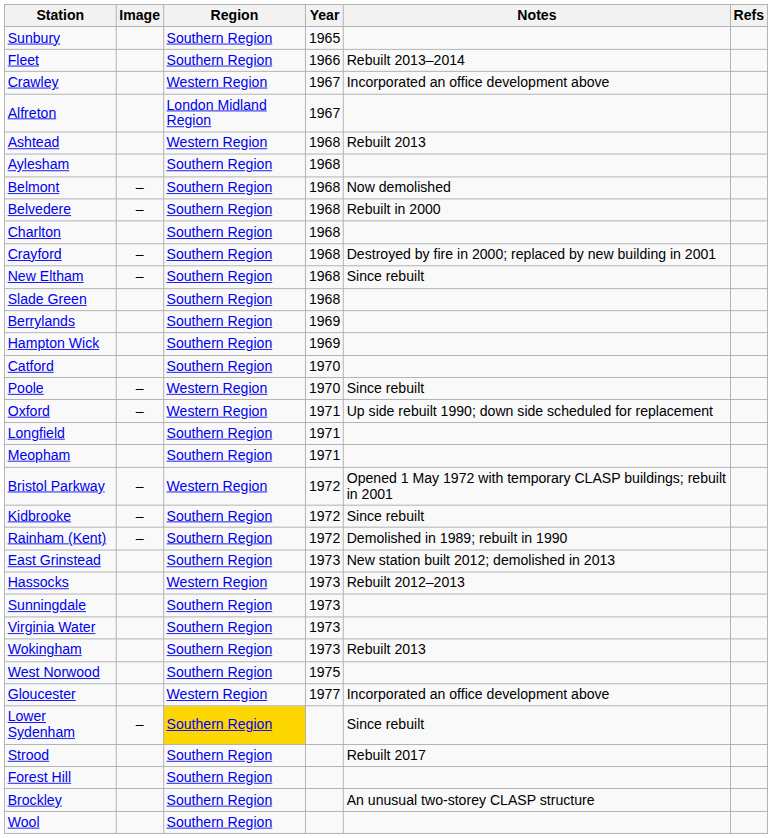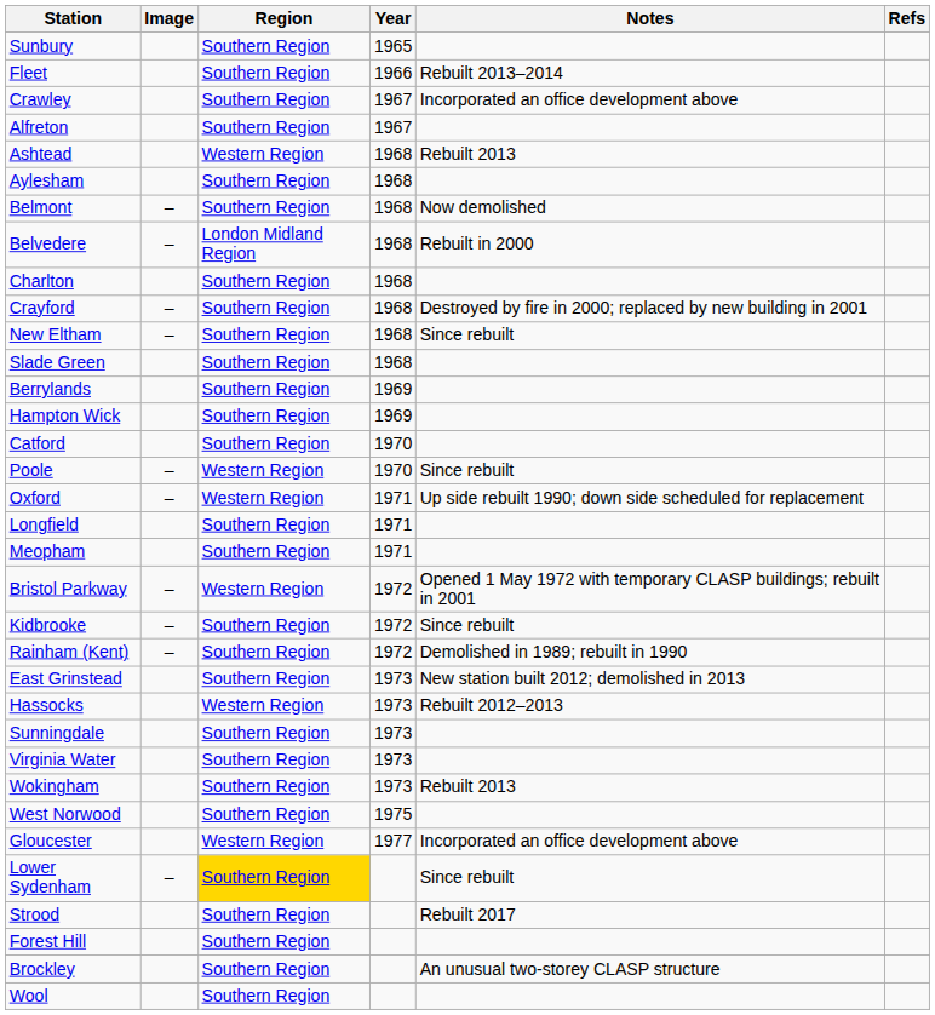 <table class="wikitable sortable">
 <tr>
 <th>Station</th>
 <th class="unsortable">Image</th>
 <th>Region</th>
 <th>Year</th>
 <th class="unsortable">Notes</th>
 <th class="unsortable">Refs</th>
 </tr>
 <tr>
 <td><a href='#'>Sunbury</a></td>
 <td></td>
 <td><a href='#'>Southern Region</a></td>
 <td>1965</td>
 <td></td>
 <td></td>
 </tr>
 <tr>
 <td><a href='#'>Fleet</a></td>
 <td></td>
 <td><a href='#'>Southern Region</a></td>
 <td>1966</td>
 <td>Rebuilt 2013–2014</td>
 <td></td>
 </tr>
 <tr>
 <td><a href='#'>Crawley</a></td>
 <td></td>
-<td><a href='#'>Western Region</a></td>
+<td><a href='#'>Southern Region</a></td>
 <td>1967</td>
 <td>Incorporated an office development above</td>
 <td></td>
 </tr>
 <tr>
 <td><a href='#'>Alfreton</a></td>
 <td></td>
-<td><a href='#'>London Midland Region</a></td>
+<td><a href='#'>Southern Region</a></td>
 <td>1967</td>
 <td></td>
 <td></td>
 </tr>
 <tr>
 <td><a href='#'>Ashtead</a></td>
 <td></td>
 <td><a href='#'>Western Region</a></td>
 <td>1968</td>
 <td>Rebuilt 2013</td>
 <td></td>
 </tr>
 <tr>
 <td><a href='#'>Aylesham</a></td>
 <td></td>
 <td><a href='#'>Southern Region</a></td>
 <td>1968</td>
 <td></td>
 <td></td>
 </tr>
 <tr>
 <td><a href='#'>Belmont</a></td>
 <td align="center">–</td>
 <td><a href='#'>Southern Region</a></td>
 <td>1968</td>
 <td>Now demolished</td>
 <td></td>
 </tr>
 <tr>
 <td><a href='#'>Belvedere</a></td>
 <td align="center">–</td>
-<td><a href='#'>Southern Region</a></td>
+<td><a href='#'>London Midland Region</a></td>
 <td>1968</td>
 <td>Rebuilt in 2000</td>
 <td></td>
 </tr>
 <tr>
 <td><a href='#'>Charlton</a></td>
 <td></td>
 <td><a href='#'>Southern Region</a></td>
 <td>1968</td>
 <td></td>
 <td></td>
 </tr>
 <tr>
 <td><a href='#'>Crayford</a></td>
 <td align="center">–</td>
 <td><a href='#'>Southern Region</a></td>
 <td>1968</td>
 <td>Destroyed by fire in 2000; replaced by new building in 2001</td>
 <td></td>
 </tr>
 <tr>
 <td><a href='#'>New Eltham</a></td>
 <td align="center">–</td>
 <td><a href='#'>Southern Region</a></td>
 <td>1968</td>
 <td>Since rebuilt</td>
 <td></td>
 </tr>
 <tr>
 <td><a href='#'>Slade Green</a></td>
 <td></td>
 <td><a href='#'>Southern Region</a></td>
 <td>1968</td>
 <td></td>
 <td></td>
 </tr>
 <tr>
 <td><a href='#'>Berrylands</a></td>
 <td></td>
 <td><a href='#'>Southern Region</a></td>
 <td>1969</td>
 <td></td>
 <td></td>
 </tr>
 <tr>
 <td><a href='#'>Hampton Wick</a></td>
 <td></td>
 <td><a href='#'>Southern Region</a></td>
 <td>1969</td>
 <td></td>
 <td></td>
 </tr>
 <tr>
 <td><a href='#'>Catford</a></td>
 <td></td>
 <td><a href='#'>Southern Region</a></td>
 <td>1970</td>
 <td></td>
 <td></td>
 </tr>
 <tr>
 <td><a href='#'>Poole</a></td>
 <td align="center">–</td>
 <td><a href='#'>Western Region</a></td>
 <td>1970</td>
 <td>Since rebuilt</td>
 <td></td>
 </tr>
 <tr>
 <td><a href='#'>Oxford</a></td>
 <td align="center">–</td>
 <td><a href='#'>Western Region</a></td>
 <td>1971</td>
 <td>Up side rebuilt 1990; down side scheduled for replacement</td>
 <td></td>
 </tr>
 <tr>
 <td><a href='#'>Longfield</a></td>
 <td></td>
 <td><a href='#'>Southern Region</a></td>
 <td>1971</td>
 <td></td>
 <td></td>
 </tr>
 <tr>
 <td><a href='#'>Meopham</a></td>
 <td></td>
 <td><a href='#'>Southern Region</a></td>
 <td>1971</td>
 <td></td>
 <td></td>
 </tr>
 <tr>
 <td><a href='#'>Bristol Parkway</a></td>
 <td align="center">–</td>
 <td><a href='#'>Western Region</a></td>
 <td>1972</td>
 <td>Opened 1 May 1972 with temporary CLASP buildings; rebuilt in 2001</td>
 <td></td>
 </tr>
 <tr>
 <td><a href='#'>Kidbrooke</a></td>
 <td align="center">–</td>
 <td><a href='#'>Southern Region</a></td>
 <td>1972</td>
 <td>Since rebuilt</td>
 <td></td>
 </tr>
 <tr>
 <td><a href='#'>Rainham (Kent)</a></td>
 <td align="center">–</td>
 <td><a href='#'>Southern Region</a></td>
 <td>1972</td>
 <td>Demolished in 1989; rebuilt in 1990</td>
 <td></td>
 </tr>
 <tr>
 <td><a href='#'>East Grinstead</a></td>
 <td></td>
 <td><a href='#'>Southern Region</a></td>
 <td>1973</td>
 <td>New station built 2012; demolished in 2013</td>
 <td></td>
 </tr>
 <tr>
 <td><a href='#'>Hassocks</a></td>
 <td></td>
 <td><a href='#'>Western Region</a></td>
 <td>1973</td>
 <td>Rebuilt 2012–2013</td>
 <td></td>
 </tr>
 <tr>
 <td><a href='#'>Sunningdale</a></td>
 <td></td>
 <td><a href='#'>Southern Region</a></td>
 <td>1973</td>
 <td></td>
 <td></td>
 </tr>
 <tr>
 <td><a href='#'>Virginia Water</a></td>
 <td></td>
 <td><a href='#'>Southern Region</a></td>
 <td>1973</td>
 <td></td>
 <td></td>
 </tr>
 <tr>
 <td><a href='#'>Wokingham</a></td>
 <td></td>
 <td><a href='#'>Southern Region</a></td>
 <td>1973</td>
 <td>Rebuilt 2013</td>
 <td></td>
 </tr>
 <tr>
 <td><a href='#'>West Norwood</a></td>
 <td></td>
 <td><a href='#'>Southern Region</a></td>
 <td>1975</td>
 <td></td>
 <td></td>
 </tr>
 <tr>
 <td><a href='#'>Gloucester</a></td>
 <td></td>
 <td><a href='#'>Western Region</a></td>
 <td>1977</td>
 <td>Incorporated an office development above</td>
 <td></td>
 </tr>
 <tr>
 <td><a href='#'>Lower Sydenham</a></td>
 <td align="center">–</td>
 <td style="background: gold;"><a href='#'>Southern Region</a></td>
 <td></td>
 <td>Since rebuilt</td>
 <td></td>
 </tr>
 <tr>
 <td><a href='#'>Strood</a></td>
 <td></td>
 <td><a href='#'>Southern Region</a></td>
 <td></td>
 <td>Rebuilt 2017</td>
 <td></td>
 </tr>
 <tr>
 <td><a href='#'>Forest Hill</a></td>
 <td></td>
 <td><a href='#'>Southern Region</a></td>
 <td></td>
 <td></td>
 <td></td>
 </tr>
 <tr>
 <td><a href='#'>Brockley</a></td>
 <td></td>
 <td><a href='#'>Southern Region</a></td>
 <td></td>
 <td>An unusual two-storey CLASP structure</td>
 <td></td>
 </tr>
 <tr>
 <td><a href='#'>Wool</a></td>
 <td></td>
 <td><a href='#'>Southern Region</a></td>
 <td></td>
 <td></td>
 <td></td>
 </tr>
 </table>
